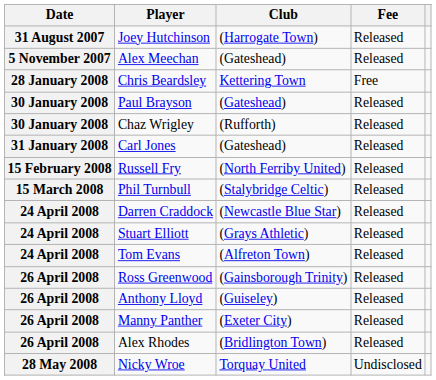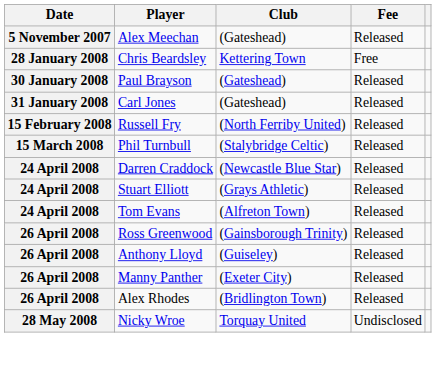 <table class="wikitable plainrowheaders">
 <tr>
 <th scope=col>Date</th>
 <th scope=col>Player</th>
 <th scope=col>Club</th>
 <th scope=col>Fee</th>
 <th scope=col class=unsortable></th>
-</tr>
-<tr>
-<th scope=row>31 August 2007</th>
-<td><a href='#'>Joey Hutchinson</a></td>
-<td>(<a href='#'>Harrogate Town</a>)</td>
-<td>Released</td>
-<td style="text-align:center;"></td>
 </tr>
 <tr>
 <th scope=row>5 November 2007</th>
 <td><a href='#'>Alex Meechan</a></td>
 <td>(Gateshead)</td>
 <td>Released</td>
 <td style="text-align:center;"></td>
 </tr>
 <tr>
 <th scope=row>28 January 2008</th>
 <td><a href='#'>Chris Beardsley</a></td>
 <td><a href='#'>Kettering Town</a></td>
 <td>Free</td>
 <td style="text-align:center;"></td>
 </tr>
 <tr>
 <th scope=row>30 January 2008</th>
 <td><a href='#'>Paul Brayson</a></td>
 <td>(<a href='#'>Gateshead</a>)</td>
-<td>Released</td>
-<td style="text-align:center;"></td>
-</tr>
-<tr>
-<th scope=row>30 January 2008</th>
-<td>Chaz Wrigley</td>
-<td>(Rufforth)</td>
 <td>Released</td>
 <td style="text-align:center;"></td>
 </tr>
 <tr>
 <th scope=row>31 January 2008</th>
 <td><a href='#'>Carl Jones</a></td>
 <td>(Gateshead)</td>
 <td>Released</td>
 <td style="text-align:center;"></td>
 </tr>
 <tr>
 <th scope=row>15 February 2008</th>
 <td><a href='#'>Russell Fry</a></td>
 <td>(<a href='#'>North Ferriby United</a>)</td>
 <td>Released</td>
 <td style="text-align:center;"></td>
 </tr>
 <tr>
 <th scope=row>15 March 2008</th>
 <td><a href='#'>Phil Turnbull</a></td>
 <td>(<a href='#'>Stalybridge Celtic</a>)</td>
 <td>Released</td>
 <td style="text-align:center;"></td>
 </tr>
 <tr>
 <th scope=row>24 April 2008</th>
 <td><a href='#'>Darren Craddock</a></td>
 <td>(<a href='#'>Newcastle Blue Star</a>)</td>
 <td>Released</td>
 <td style="text-align:center;"></td>
 </tr>
 <tr>
 <th scope=row>24 April 2008</th>
 <td><a href='#'>Stuart Elliott</a></td>
 <td>(<a href='#'>Grays Athletic</a>)</td>
 <td>Released</td>
 <td style="text-align:center;"></td>
 </tr>
 <tr>
 <th scope=row>24 April 2008</th>
 <td><a href='#'>Tom Evans</a></td>
 <td>(<a href='#'>Alfreton Town</a>)</td>
 <td>Released</td>
 <td style="text-align:center;"></td>
 </tr>
 <tr>
 <th scope=row>26 April 2008</th>
 <td><a href='#'>Ross Greenwood</a></td>
 <td>(<a href='#'>Gainsborough Trinity</a>)</td>
 <td>Released</td>
 <td style="text-align:center;"></td>
 </tr>
 <tr>
 <th scope=row>26 April 2008</th>
 <td><a href='#'>Anthony Lloyd</a></td>
 <td>(<a href='#'>Guiseley</a>)</td>
 <td>Released</td>
 <td style="text-align:center;"></td>
 </tr>
 <tr>
 <th scope=row>26 April 2008</th>
 <td><a href='#'>Manny Panther</a></td>
 <td>(<a href='#'>Exeter City</a>)</td>
 <td>Released</td>
 <td style="text-align:center;"></td>
 </tr>
 <tr>
 <th scope=row>26 April 2008</th>
 <td>Alex Rhodes</td>
 <td>(<a href='#'>Bridlington Town</a>)</td>
 <td>Released</td>
 <td style="text-align:center;"></td>
 </tr>
 <tr>
 <th scope=row>28 May 2008</th>
 <td><a href='#'>Nicky Wroe</a></td>
 <td><a href='#'>Torquay United</a></td>
 <td>Undisclosed</td>
 <td style="text-align:center;"></td>
 </tr>
 </table>
